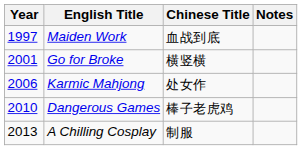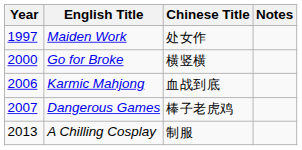 <table class="wikitable">
 <tr>
 <th align="left" valign="top" width="40">Year</th>
 <th align="left" valign="top">English Title</th>
 <th align="left" valign="top">Chinese Title</th>
 <th align="left" valign="top">Notes</th>
 </tr>
 <tr>
 <td align="left" valign="top"><a href='#'>1997</a></td>
 <td align="left" valign="top"><em><a href='#'>Maiden Work</a></em></td>
-<td align="left" valign="top">血战到底</td>
+<td align="left" valign="top">处女作</td>
 <td align="left" valign="top"></td>
 </tr>
 <tr>
-<td align="left" valign="top"><a href='#'>2001</a></td>
+<td align="left" valign="top"><a href='#'>2000</a></td>
 <td align="left" valign="top"><em><a href='#'>Go for Broke</a></em></td>
 <td align="left" valign="top">横竖横</td>
 <td align="left" valign="top"></td>
 </tr>
 <tr>
 <td align="left" valign="top"><a href='#'>2006</a></td>
 <td align="left" valign="top"><em><a href='#'>Karmic Mahjong</a></em></td>
-<td align="left" valign="top">处女作</td>
+<td align="left" valign="top">血战到底</td>
 <td align="left" valign="top"></td>
 </tr>
 <tr>
-<td align="left" valign="top"><a href='#'>2010</a></td>
+<td align="left" valign="top"><a href='#'>2007</a></td>
 <td align="left" valign="top"><em><a href='#'>Dangerous Games</a></em></td>
 <td align="left" valign="top">棒子老虎鸡</td>
 <td align="left" valign="top"></td>
 </tr>
 <tr>
 <td align="left" valign="top">2013</td>
 <td align="left" valign="top"><em>A Chilling Cosplay</em></td>
 <td align="left" valign="top">制服</td>
 <td align="left" valign="top"></td>
 </tr>
 </table>
